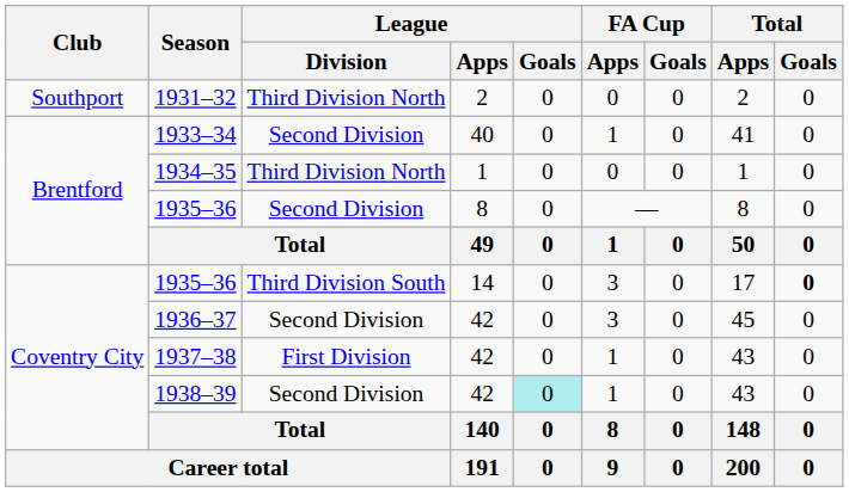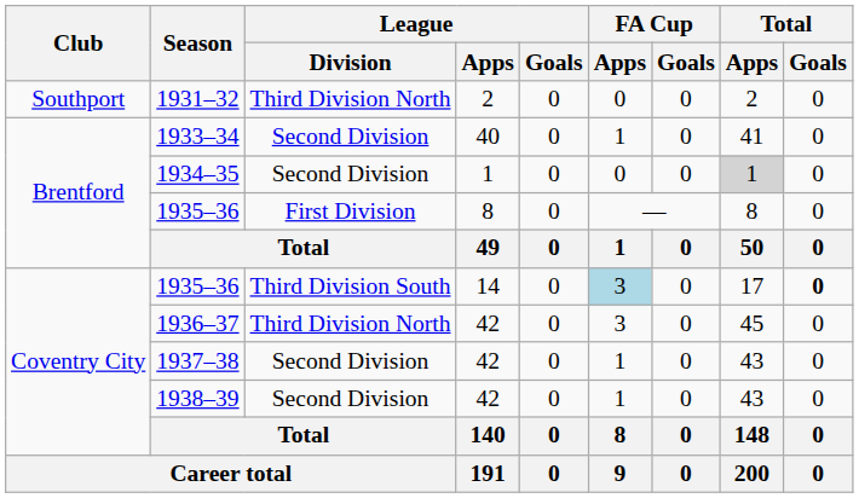 <table class="wikitable" style="text-align: center;">
 <tr>
 <th rowspan="2">Club</th>
 <th rowspan="2">Season</th>
 <th colspan="3">League</th>
 <th colspan="2">FA Cup</th>
 <th colspan="2">Total</th>
 </tr>
 <tr>
 <th>Division</th>
 <th>Apps</th>
 <th>Goals</th>
 <th>Apps</th>
 <th>Goals</th>
 <th>Apps</th>
 <th>Goals</th>
 </tr>
 <tr>
 <td><a href='#'>Southport</a></td>
 <td><a href='#'>1931–32</a></td>
 <td><a href='#'>Third Division North</a></td>
 <td>2</td>
 <td>0</td>
 <td>0</td>
 <td>0</td>
 <td>2</td>
 <td>0</td>
 </tr>
 <tr>
 <td rowspan="4"><a href='#'>Brentford</a></td>
 <td><a href='#'>1933–34</a></td>
 <td><a href='#'>Second Division</a></td>
 <td>40</td>
 <td>0</td>
 <td>1</td>
 <td>0</td>
 <td>41</td>
 <td>0</td>
 </tr>
 <tr>
 <td><a href='#'>1934–35</a></td>
-<td><a href='#'>Third Division North</a></td>
+<td>Second Division</td>
 <td>1</td>
 <td>0</td>
 <td>0</td>
 <td>0</td>
-<td>1</td>
+<td style="background: lightgrey;">1</td>
 <td>0</td>
 </tr>
 <tr>
 <td><a href='#'>1935–36</a></td>
-<td><a href='#'>Second Division</a></td>
+<td><a href='#'>First Division</a></td>
 <td>8</td>
 <td>0</td>
 <td colspan="2">—</td>
 <td>8</td>
 <td>0</td>
 </tr>
 <tr>
 <th colspan="2">Total</th>
 <th>49</th>
 <th>0</th>
 <th>1</th>
 <th>0</th>
 <th>50</th>
 <th>0</th>
 </tr>
 <tr>
 <td rowspan="5"><a href='#'>Coventry City</a></td>
 <td><a href='#'>1935–36</a></td>
 <td><a href='#'>Third Division South</a></td>
 <td>14</td>
 <td>0</td>
-<td>3</td>
+<td style="background: lightblue;">3</td>
 <td>0</td>
 <td>17</td>
 <td><strong>0</strong></td>
 </tr>
 <tr>
 <td><a href='#'>1936–37</a></td>
-<td>Second Division</td>
+<td><a href='#'>Third Division North</a></td>
 <td>42</td>
 <td>0</td>
 <td>3</td>
 <td>0</td>
 <td>45</td>
 <td>0</td>
 </tr>
 <tr>
 <td><a href='#'>1937–38</a></td>
-<td><a href='#'>First Division</a></td>
+<td>Second Division</td>
 <td>42</td>
 <td>0</td>
 <td>1</td>
 <td>0</td>
 <td>43</td>
 <td>0</td>
 </tr>
 <tr>
 <td><a href='#'>1938–39</a></td>
 <td>Second Division</td>
 <td>42</td>
-<td style="background: paleturquoise;">0</td>
+<td>0</td>
 <td>1</td>
 <td>0</td>
 <td>43</td>
 <td>0</td>
 </tr>
 <tr>
 <th colspan="2">Total</th>
 <th>140</th>
 <th>0</th>
 <th>8</th>
 <th>0</th>
 <th>148</th>
 <th>0</th>
 </tr>
 <tr>
 <th colspan="3">Career total</th>
 <th>191</th>
 <th>0</th>
 <th>9</th>
 <th>0</th>
 <th>200</th>
 <th>0</th>
 </tr>
 </table>
